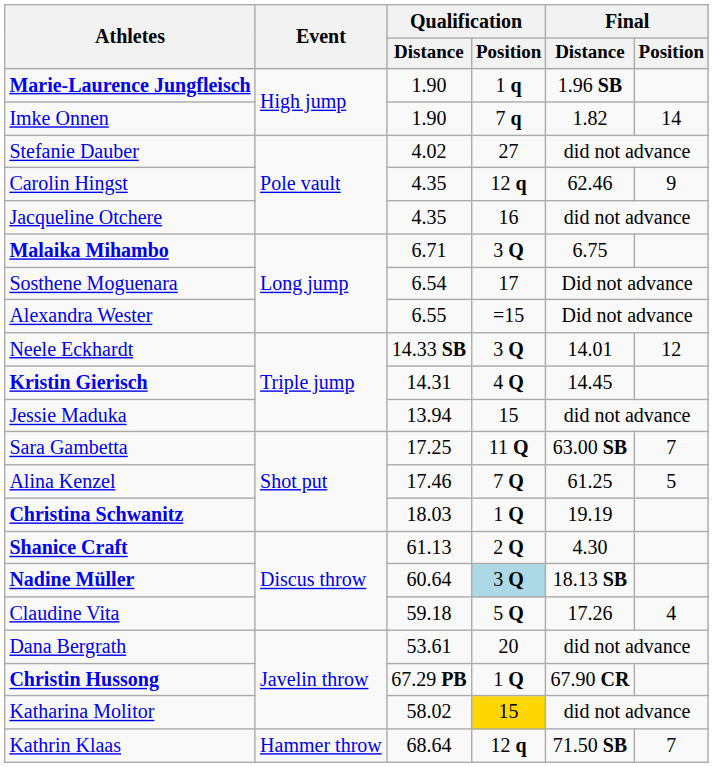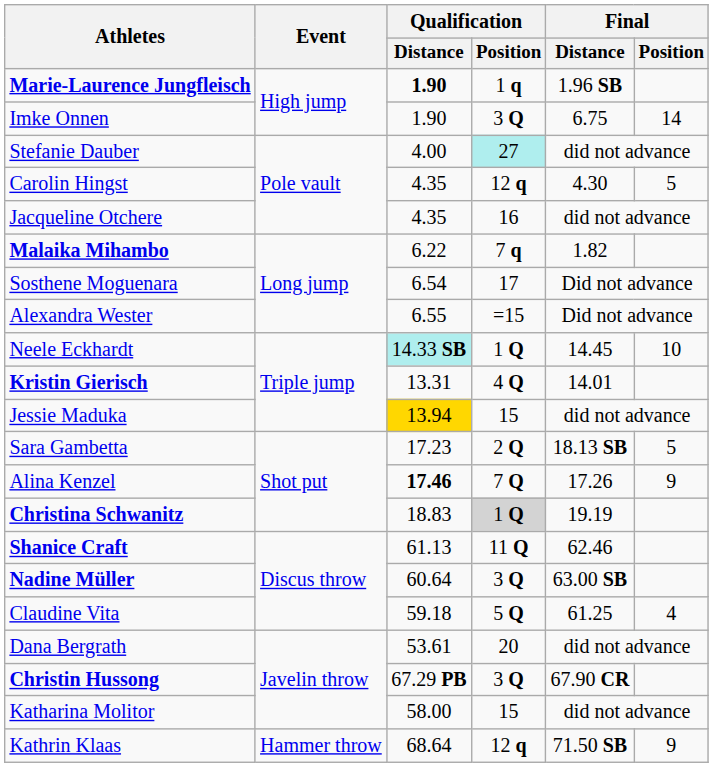 <table class=wikitable style="font-size:90%">
 <tr>
 <th rowspan="2">Athletes</th>
 <th rowspan="2">Event</th>
 <th colspan="2">Qualification</th>
 <th colspan="2">Final</th>
 </tr>
 <tr style="font-size:95%">
 <th>Distance</th>
 <th>Position</th>
 <th>Distance</th>
 <th>Position</th>
 </tr>
 <tr>
 <td><strong><a href='#'>Marie-Laurence Jungfleisch</a></strong></td>
 <td rowspan=2><a href='#'>High jump</a></td>
-<td align=center>1.90</td>
+<td align=center><strong>1.90</strong></td>
 <td align=center>1 <strong>q</strong></td>
 <td align=center>1.96 <strong>SB</strong></td>
 <td align=center></td>
 </tr>
 <tr>
 <td><a href='#'>Imke Onnen</a></td>
 <td align=center>1.90</td>
-<td align=center>7 <strong>q</strong></td>
-<td align=center>1.82</td>
+<td align=center>3 <strong>Q</strong></td>
+<td align=center>6.75</td>
 <td align=center>14</td>
 </tr>
 <tr>
 <td><a href='#'>Stefanie Dauber</a></td>
 <td rowspan=3><a href='#'>Pole vault</a></td>
-<td align=center>4.02</td>
-<td align=center>27</td>
+<td align=center>4.00</td>
+<td align=center style="background: paleturquoise;">27</td>
 <td align=center colspan=2>did not advance</td>
 </tr>
 <tr>
 <td><a href='#'>Carolin Hingst</a></td>
 <td align=center>4.35</td>
 <td align=center>12 <strong>q</strong></td>
-<td align=center>62.46</td>
-<td align=center>9</td>
+<td align=center>4.30</td>
+<td align=center>5</td>
 </tr>
 <tr>
 <td><a href='#'>Jacqueline Otchere</a></td>
 <td align=center>4.35</td>
 <td align=center>16</td>
 <td align=center colspan=4>did not advance</td>
 </tr>
 <tr>
 <td><strong><a href='#'>Malaika Mihambo</a></strong></td>
 <td rowspan=3><a href='#'>Long jump</a></td>
-<td align=center>6.71</td>
-<td align=center>3 <strong>Q</strong></td>
-<td align=center>6.75</td>
+<td align=center>6.22</td>
+<td align=center>7 <strong>q</strong></td>
+<td align=center>1.82</td>
 <td align=center></td>
 </tr>
 <tr>
 <td><a href='#'>Sosthene Moguenara</a></td>
 <td align=center>6.54</td>
 <td align=center>17</td>
 <td colspan="2" align="center">Did not advance</td>
 </tr>
 <tr>
 <td><a href='#'>Alexandra Wester</a></td>
 <td align=center>6.55</td>
 <td align=center>=15</td>
 <td colspan="2" align="center">Did not advance</td>
 </tr>
 <tr>
 <td><a href='#'>Neele Eckhardt</a></td>
 <td rowspan=3><a href='#'>Triple jump</a></td>
-<td align=center>14.33 <strong>SB</strong></td>
-<td align=center>3 <strong>Q</strong></td>
-<td align=center>14.01</td>
-<td align=center>12</td>
+<td align=center style="background: paleturquoise;">14.33 <strong>SB</strong></td>
+<td align=center>1 <strong>Q</strong></td>
+<td align=center>14.45</td>
+<td align=center>10</td>
 </tr>
 <tr>
 <td><strong><a href='#'>Kristin Gierisch</a></strong></td>
-<td align=center>14.31</td>
+<td align=center>13.31</td>
 <td align=center>4 <strong>Q</strong></td>
-<td align=center>14.45</td>
+<td align=center>14.01</td>
 <td align=center></td>
 </tr>
 <tr>
 <td><a href='#'>Jessie Maduka</a></td>
-<td align=center>13.94</td>
+<td align=center style="background: gold;">13.94</td>
 <td align=center>15</td>
 <td align=center colspan=2>did not advance</td>
 </tr>
 <tr>
 <td><a href='#'>Sara Gambetta</a></td>
 <td rowspan=3><a href='#'>Shot put</a></td>
-<td align=center>17.25</td>
-<td align=center>11 <strong>Q</strong></td>
-<td align=center>63.00 <strong>SB</strong></td>
-<td align=center>7</td>
+<td align=center>17.23</td>
+<td align=center>2 <strong>Q</strong></td>
+<td align=center>18.13 <strong>SB</strong></td>
+<td align=center>5</td>
 </tr>
 <tr>
 <td><a href='#'>Alina Kenzel</a></td>
-<td align=center>17.46</td>
+<td align=center><strong>17.46</strong></td>
 <td align=center>7 <strong>Q</strong></td>
-<td align=center>61.25</td>
-<td align=center>5</td>
+<td align=center>17.26</td>
+<td align=center>9</td>
 </tr>
 <tr>
 <td><strong><a href='#'>Christina Schwanitz</a></strong></td>
-<td align=center>18.03</td>
-<td align=center>1 <strong>Q</strong></td>
+<td align=center>18.83</td>
+<td align=center style="background: lightgrey;">1 <strong>Q</strong></td>
 <td align=center>19.19</td>
 <td align=center></td>
 </tr>
 <tr>
 <td><strong><a href='#'>Shanice Craft</a></strong></td>
 <td rowspan=3><a href='#'>Discus throw</a></td>
 <td align=center>61.13</td>
-<td align=center>2 <strong>Q</strong></td>
-<td align=center>4.30</td>
+<td align=center>11 <strong>Q</strong></td>
+<td align=center>62.46</td>
 <td align=center></td>
 </tr>
 <tr>
 <td><strong><a href='#'>Nadine Müller</a></strong></td>
 <td align=center>60.64</td>
-<td align=center style="background: lightblue;">3 <strong>Q</strong></td>
-<td align=center>18.13 <strong>SB</strong></td>
+<td align=center>3 <strong>Q</strong></td>
+<td align=center>63.00 <strong>SB</strong></td>
 <td align=center></td>
 </tr>
 <tr>
 <td><a href='#'>Claudine Vita</a></td>
 <td align=center>59.18</td>
 <td align=center>5 <strong>Q</strong></td>
-<td align=center>17.26</td>
+<td align=center>61.25</td>
 <td align=center>4</td>
 </tr>
 <tr>
 <td><a href='#'>Dana Bergrath</a></td>
 <td rowspan=3><a href='#'>Javelin throw</a></td>
 <td align=center>53.61</td>
 <td align=center>20</td>
 <td align=center colspan=2>did not advance</td>
 </tr>
 <tr>
 <td><strong><a href='#'>Christin Hussong</a></strong></td>
 <td align=center>67.29 <strong>PB</strong></td>
-<td align=center>1 <strong>Q</strong></td>
+<td align=center>3 <strong>Q</strong></td>
 <td align=center>67.90 <strong>CR</strong></td>
 <td align=center></td>
 </tr>
 <tr>
 <td><a href='#'>Katharina Molitor</a></td>
-<td align=center>58.02</td>
-<td align=center style="background: gold;">15</td>
+<td align=center>58.00</td>
+<td align=center>15</td>
 <td align=center colspan=2>did not advance</td>
 </tr>
 <tr>
 <td><a href='#'>Kathrin Klaas</a></td>
 <td><a href='#'>Hammer throw</a></td>
 <td align=center>68.64</td>
 <td align=center>12 <strong>q</strong></td>
 <td align=center>71.50 <strong>SB</strong></td>
-<td align=center>7</td>
+<td align=center>9</td>
 </tr>
 </table>
